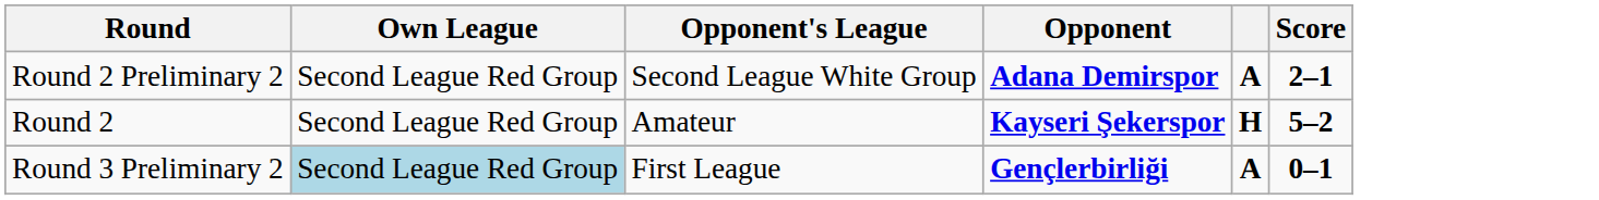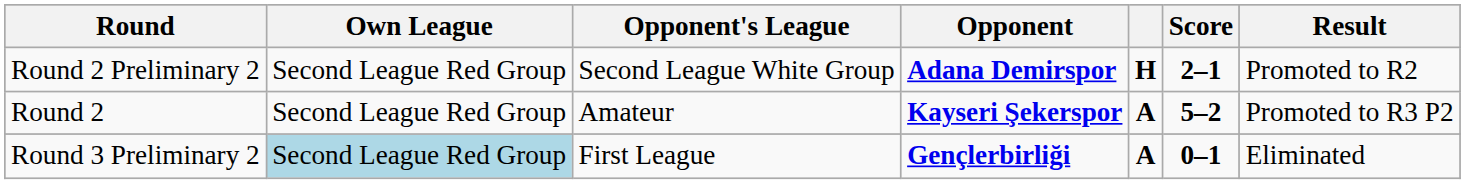 <table class="wikitable" style="text-align: left;">
 <tr>
 <th>Round</th>
 <th>Own League</th>
 <th>Opponent's League</th>
 <th>Opponent</th>
 <th></th>
 <th>Score</th>
+<th>Result</th>
 </tr>
 <tr>
 <td>Round 2 Preliminary 2</td>
 <td>Second League Red Group</td>
 <td>Second League White Group</td>
 <td><strong><a href='#'>Adana Demirspor</a></strong></td>
-<td style="text-align:center;"><strong>A</strong></td>
+<td style="text-align:center;"><strong>H</strong></td>
 <td style="text-align:center;"><strong>2–1</strong></td>
+<td>Promoted to R2</td>
 </tr>
 <tr>
 <td>Round 2</td>
 <td>Second League Red Group</td>
 <td>Amateur</td>
 <td><strong><a href='#'>Kayseri Şekerspor</a></strong></td>
-<td style="text-align:center;"><strong>H</strong></td>
+<td style="text-align:center;"><strong>A</strong></td>
 <td style="text-align:center;"><strong>5–2</strong></td>
+<td>Promoted to R3 P2</td>
 </tr>
 <tr>
 <td>Round 3 Preliminary 2</td>
 <td style="background: lightblue;">Second League Red Group</td>
 <td>First League</td>
 <td><strong><a href='#'>Gençlerbirliği</a></strong></td>
 <td style="text-align:center;"><strong>A</strong></td>
 <td style="text-align:center;"><strong>0–1</strong></td>
+<td>Eliminated</td>
 </tr>
 </table>
